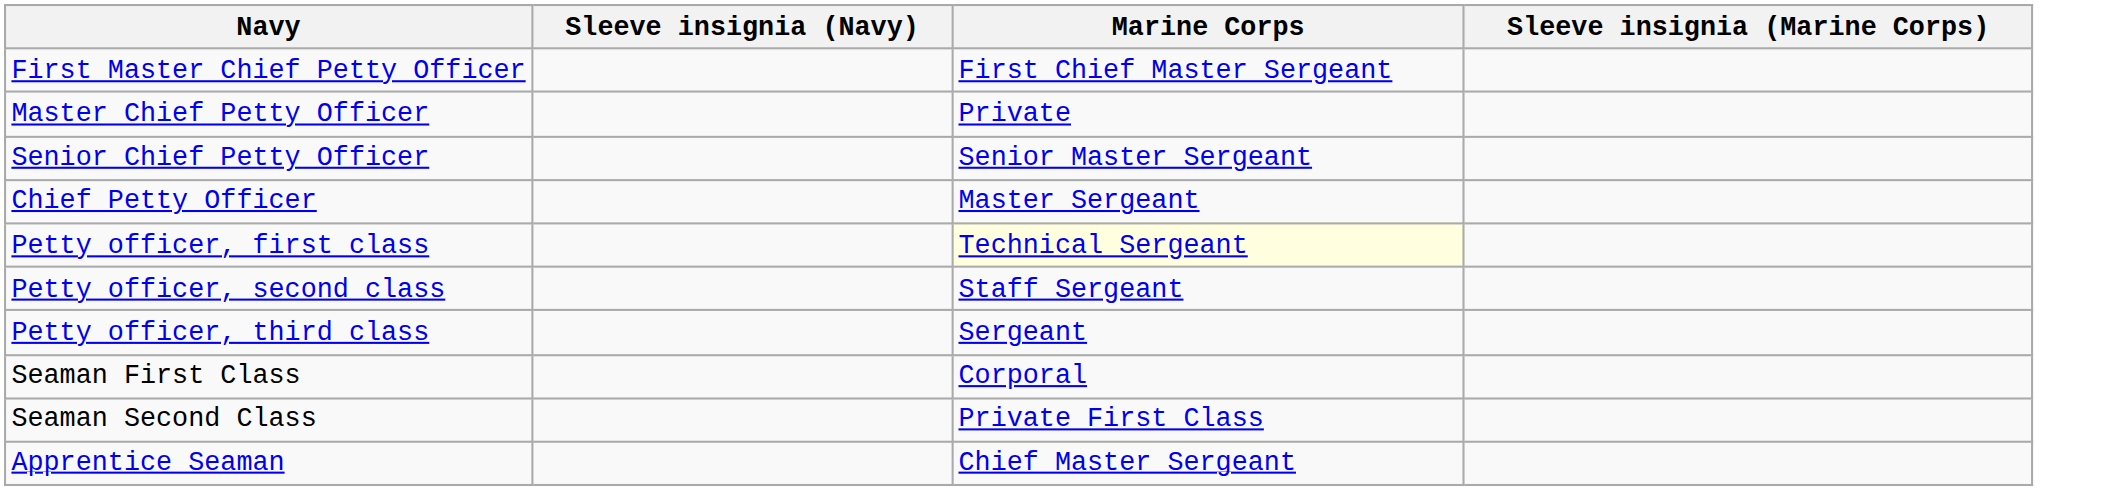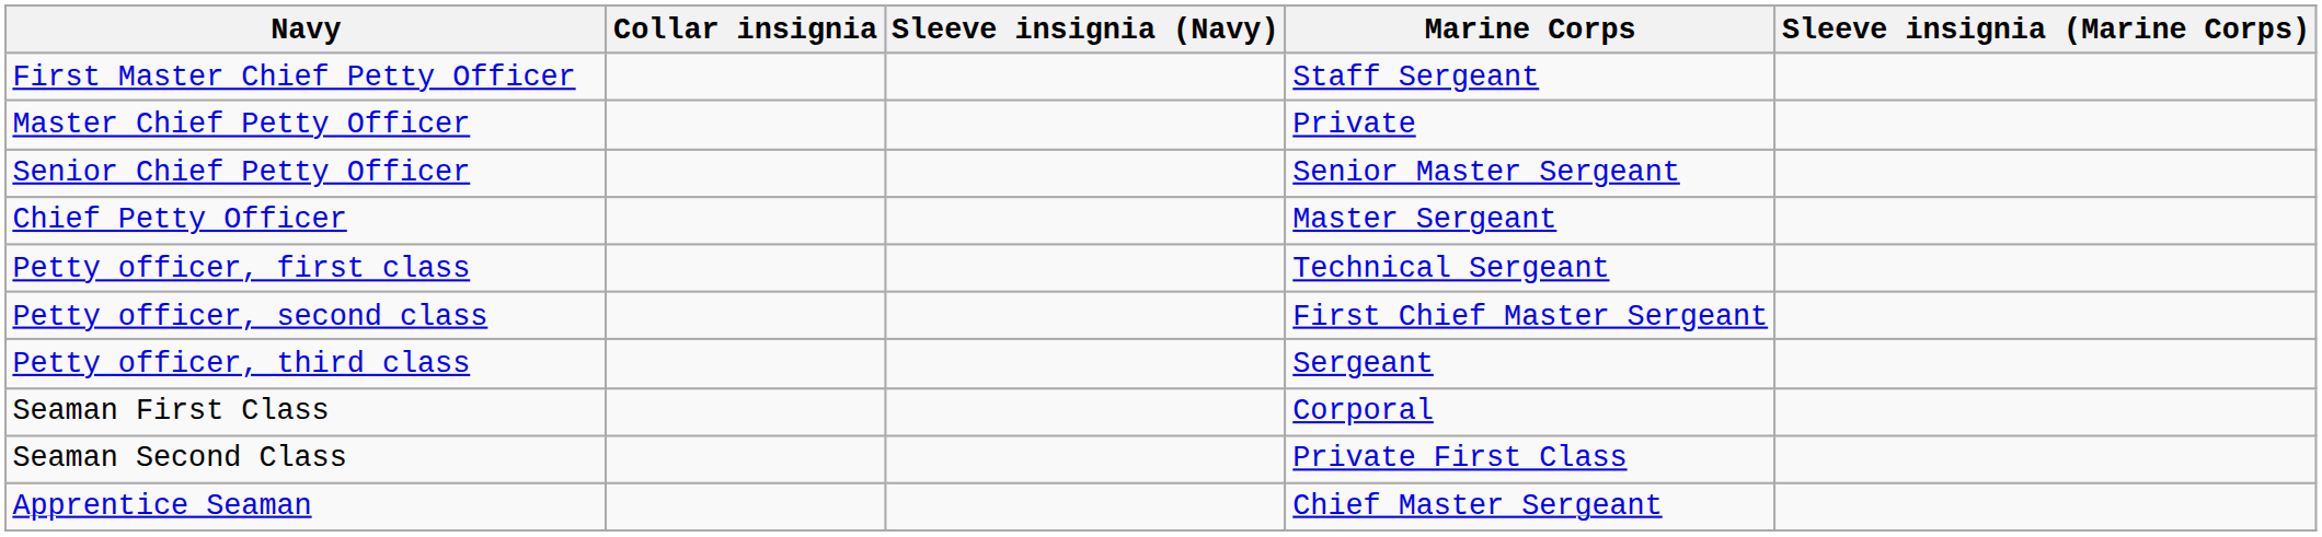 <table class="wikitable" align="center" cellpadding="5">
 <tr>
 <th width="26%">Navy</th>
+<th>Collar insignia</th>
 <th>Sleeve insignia (Navy)</th>
 <th>Marine Corps</th>
 <th>Sleeve insignia (Marine Corps)</th>
 </tr>
 <tr>
 <td><a href='#'>First Master Chief Petty Officer</a></td>
 <td></td>
-<td><a href='#'>First Chief Master Sergeant</a></td>
+<td></td>
+<td><a href='#'>Staff Sergeant</a></td>
 <td></td>
 </tr>
 <tr>
 <td><a href='#'>Master Chief Petty Officer</a></td>
+<td></td>
 <td></td>
 <td><a href='#'>Private</a></td>
 <td></td>
 </tr>
 <tr>
 <td><a href='#'>Senior Chief Petty Officer</a></td>
 <td></td>
+<td></td>
 <td><a href='#'>Senior Master Sergeant</a></td>
 <td></td>
 </tr>
 <tr>
 <td><a href='#'>Chief Petty Officer</a></td>
+<td></td>
 <td></td>
 <td><a href='#'>Master Sergeant</a></td>
 <td></td>
 </tr>
 <tr>
 <td><a href='#'>Petty officer, first class</a></td>
 <td></td>
-<td style="background: lightyellow;"><a href='#'>Technical Sergeant</a></td>
+<td></td>
+<td><a href='#'>Technical Sergeant</a></td>
 <td></td>
 </tr>
 <tr>
 <td><a href='#'>Petty officer, second class</a></td>
 <td></td>
-<td><a href='#'>Staff Sergeant</a></td>
+<td></td>
+<td><a href='#'>First Chief Master Sergeant</a></td>
 <td></td>
 </tr>
 <tr>
 <td><a href='#'>Petty officer, third class</a></td>
+<td></td>
 <td></td>
 <td><a href='#'>Sergeant</a></td>
 <td></td>
 </tr>
 <tr>
 <td>Seaman First Class</td>
 <td></td>
+<td></td>
 <td><a href='#'>Corporal</a></td>
 <td></td>
 </tr>
 <tr>
 <td>Seaman Second Class</td>
+<td></td>
 <td></td>
 <td><a href='#'>Private First Class</a></td>
 <td></td>
 </tr>
 <tr>
 <td><a href='#'>Apprentice Seaman</a></td>
 <td></td>
+<td></td>
 <td><a href='#'>Chief Master Sergeant</a></td>
 <td></td>
 </tr>
 </table>
